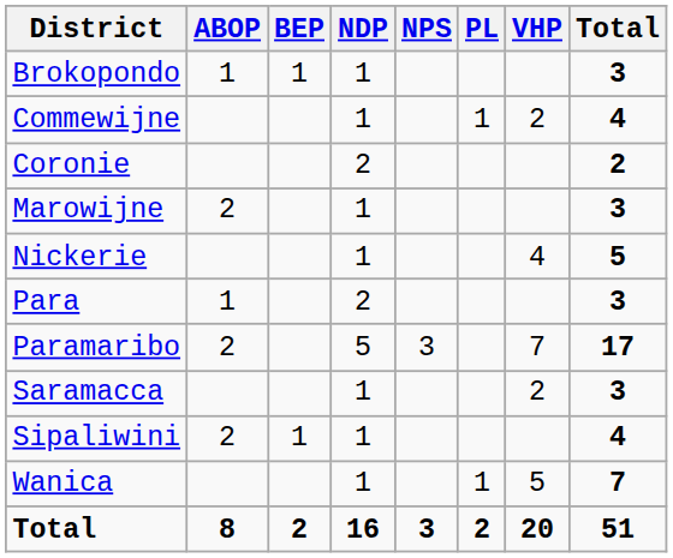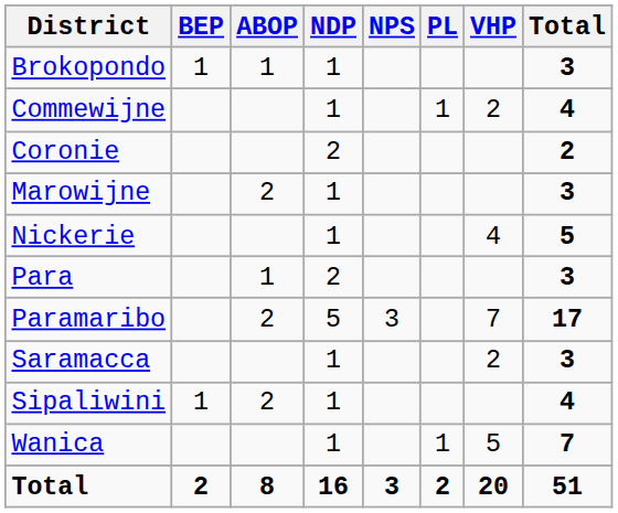 <table class="wikitable sortable" style="text-align:center;">
 <tr>
 <th>District</th>
+<th><a href='#'>BEP</a></th>
 <th><a href='#'>ABOP</a></th>
-<th><a href='#'>BEP</a></th>
 <th><a href='#'>NDP</a></th>
 <th><a href='#'>NPS</a></th>
 <th><a href='#'>PL</a></th>
 <th><a href='#'>VHP</a></th>
 <th>Total</th>
 </tr>
 <tr>
 <td align=left><a href='#'>Brokopondo</a></td>
 <td>1</td>
 <td>1</td>
 <td>1</td>
 <td></td>
 <td></td>
 <td></td>
 <td><strong>3</strong></td>
 </tr>
 <tr>
 <td align=left><a href='#'>Commewijne</a></td>
 <td></td>
 <td></td>
 <td>1</td>
 <td></td>
 <td>1</td>
 <td>2</td>
 <td><strong>4</strong></td>
 </tr>
 <tr>
 <td align=left><a href='#'>Coronie</a></td>
 <td></td>
 <td></td>
 <td>2</td>
 <td></td>
 <td></td>
 <td></td>
 <td><strong>2</strong></td>
 </tr>
 <tr>
 <td align=left><a href='#'>Marowijne</a></td>
+<td></td>
 <td>2</td>
-<td></td>
 <td>1</td>
 <td></td>
 <td></td>
 <td></td>
 <td><strong>3</strong></td>
 </tr>
 <tr>
 <td align=left><a href='#'>Nickerie</a></td>
 <td></td>
 <td></td>
 <td>1</td>
 <td></td>
 <td></td>
 <td>4</td>
 <td><strong>5</strong></td>
 </tr>
 <tr>
 <td align=left><a href='#'>Para</a></td>
+<td></td>
 <td>1</td>
-<td></td>
 <td>2</td>
 <td></td>
 <td></td>
 <td></td>
 <td><strong>3</strong></td>
 </tr>
 <tr>
 <td align=left><a href='#'>Paramaribo</a></td>
+<td></td>
 <td>2</td>
-<td></td>
 <td>5</td>
 <td>3</td>
 <td></td>
 <td>7</td>
 <td><strong>17</strong></td>
 </tr>
 <tr>
 <td align=left><a href='#'>Saramacca</a></td>
 <td></td>
 <td></td>
 <td>1</td>
 <td></td>
 <td></td>
 <td>2</td>
 <td><strong>3</strong></td>
 </tr>
 <tr>
 <td align=left><a href='#'>Sipaliwini</a></td>
+<td>1</td>
 <td>2</td>
-<td>1</td>
 <td>1</td>
 <td></td>
 <td></td>
 <td></td>
 <td><strong>4</strong></td>
 </tr>
 <tr>
 <td align=left><a href='#'>Wanica</a></td>
 <td></td>
 <td></td>
 <td>1</td>
 <td></td>
 <td>1</td>
 <td>5</td>
 <td><strong>7</strong></td>
 </tr>
 <tr style=font-weight:bold>
 <td align="left">Total</td>
+<td>2</td>
 <td>8</td>
-<td>2</td>
 <td>16</td>
 <td>3</td>
 <td>2</td>
 <td>20</td>
 <td>51</td>
 </tr>
 </table>
